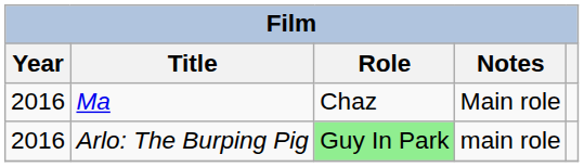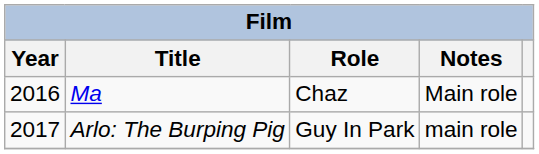 <table class="wikitable">
 <tr>
 <th style="background:LightSteelBlue" colspan="5">Film</th>
 </tr>
 <tr>
 <th>Year</th>
 <th>Title</th>
 <th>Role</th>
 <th class="unsortable">Notes</th>
 <th class="unsortable"></th>
 </tr>
 <tr>
 <td>2016</td>
 <td><em><a href='#'>Ma</a></em></td>
 <td>Chaz</td>
 <td>Main role</td>
 <td></td>
 </tr>
 <tr>
-<td>2016</td>
+<td>2017</td>
 <td><em>Arlo: The Burping Pig</em></td>
-<td style="background: lightgreen;">Guy In Park</td>
+<td>Guy In Park</td>
 <td>main role</td>
 <td></td>
 </tr>
 <tr>
 </tr>
 </table>
